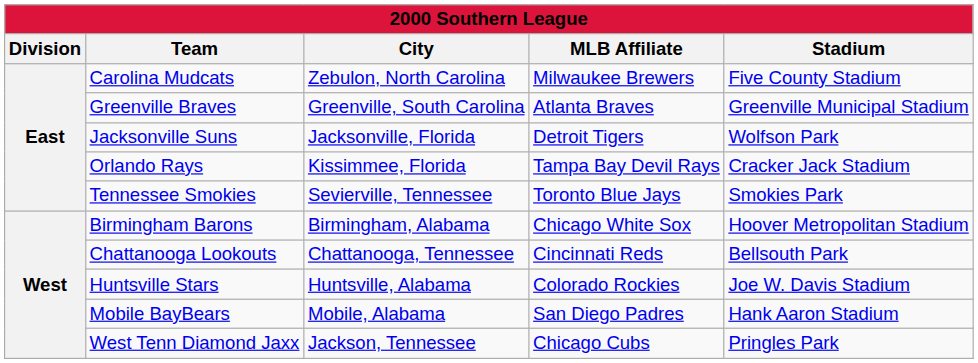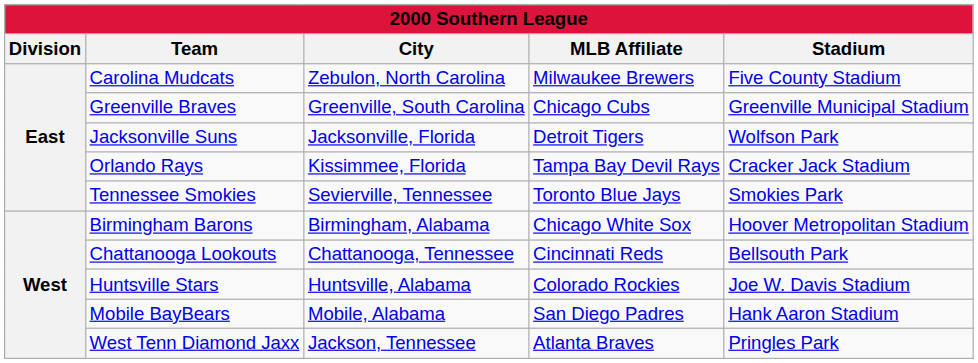 <table class="wikitable" style="width:auto">
 <tr>
 <td bgcolor="#DC143C" align="center" colspan="7"><strong><span>2000 Southern League</span></strong></td>
 </tr>
 <tr>
 <th>Division</th>
 <th>Team</th>
 <th>City</th>
 <th>MLB Affiliate</th>
 <th>Stadium</th>
 </tr>
 <tr>
 <th rowspan="5">East</th>
 <td><a href='#'>Carolina Mudcats</a></td>
 <td><a href='#'>Zebulon, North Carolina</a></td>
 <td><a href='#'>Milwaukee Brewers</a></td>
 <td><a href='#'>Five County Stadium</a></td>
 </tr>
 <tr>
 <td><a href='#'>Greenville Braves</a></td>
 <td><a href='#'>Greenville, South Carolina</a></td>
-<td><a href='#'>Atlanta Braves</a></td>
+<td><a href='#'>Chicago Cubs</a></td>
 <td><a href='#'>Greenville Municipal Stadium</a></td>
 </tr>
 <tr>
 <td><a href='#'>Jacksonville Suns</a></td>
 <td><a href='#'>Jacksonville, Florida</a></td>
 <td><a href='#'>Detroit Tigers</a></td>
 <td><a href='#'>Wolfson Park</a></td>
 </tr>
 <tr>
 <td><a href='#'>Orlando Rays</a></td>
 <td><a href='#'>Kissimmee, Florida</a></td>
 <td><a href='#'>Tampa Bay Devil Rays</a></td>
 <td><a href='#'>Cracker Jack Stadium</a></td>
 </tr>
 <tr>
 <td><a href='#'>Tennessee Smokies</a></td>
 <td><a href='#'>Sevierville, Tennessee</a></td>
 <td><a href='#'>Toronto Blue Jays</a></td>
 <td><a href='#'>Smokies Park</a></td>
 </tr>
 <tr>
 <th rowspan="5">West</th>
 <td><a href='#'>Birmingham Barons</a></td>
 <td><a href='#'>Birmingham, Alabama</a></td>
 <td><a href='#'>Chicago White Sox</a></td>
 <td><a href='#'>Hoover Metropolitan Stadium</a></td>
 </tr>
 <tr>
 <td><a href='#'>Chattanooga Lookouts</a></td>
 <td><a href='#'>Chattanooga, Tennessee</a></td>
 <td><a href='#'>Cincinnati Reds</a></td>
 <td><a href='#'>Bellsouth Park</a></td>
 </tr>
 <tr>
 <td><a href='#'>Huntsville Stars</a></td>
 <td><a href='#'>Huntsville, Alabama</a></td>
 <td><a href='#'>Colorado Rockies</a></td>
 <td><a href='#'>Joe W. Davis Stadium</a></td>
 </tr>
 <tr>
 <td><a href='#'>Mobile BayBears</a></td>
 <td><a href='#'>Mobile, Alabama</a></td>
 <td><a href='#'>San Diego Padres</a></td>
 <td><a href='#'>Hank Aaron Stadium</a></td>
 </tr>
 <tr>
 <td><a href='#'>West Tenn Diamond Jaxx</a></td>
 <td><a href='#'>Jackson, Tennessee</a></td>
-<td><a href='#'>Chicago Cubs</a></td>
+<td><a href='#'>Atlanta Braves</a></td>
 <td><a href='#'>Pringles Park</a></td>
 </tr>
 </table>
